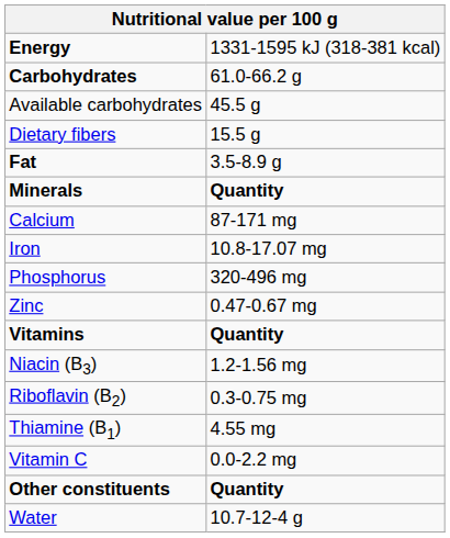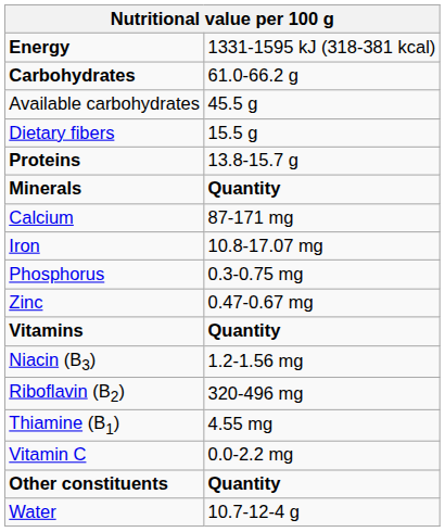 <table class="wikitable">
 <tr>
 <th colspan="2">Nutritional value per 100 g</th>
 </tr>
 <tr>
 <td><strong>Energy</strong></td>
 <td>1331-1595 kJ (318-381 kcal)</td>
 </tr>
 <tr>
 <td><strong>Carbohydrates</strong></td>
 <td>61.0-66.2 g</td>
 </tr>
 <tr>
 <td>Available carbohydrates</td>
 <td>45.5 g</td>
 </tr>
 <tr>
 <td><a href='#'>Dietary fibers</a></td>
 <td>15.5 g</td>
 </tr>
 <tr>
-<td><strong>Fat</strong></td>
-<td>3.5-8.9 g</td>
+<td><strong>Proteins</strong></td>
+<td>13.8-15.7 g</td>
 </tr>
 <tr>
 <td><strong>Minerals</strong></td>
 <td><strong>Quantity</strong></td>
 </tr>
 <tr>
 <td><a href='#'>Calcium</a></td>
 <td>87-171 mg</td>
 </tr>
 <tr>
 <td><a href='#'>Iron</a></td>
 <td>10.8-17.07 mg</td>
 </tr>
 <tr>
 <td><a href='#'>Phosphorus</a></td>
-<td>320-496 mg</td>
+<td>0.3-0.75 mg</td>
 </tr>
 <tr>
 <td><a href='#'>Zinc</a></td>
 <td>0.47-0.67 mg</td>
 </tr>
 <tr>
 <td><strong>Vitamins</strong></td>
 <td><strong>Quantity</strong></td>
 </tr>
 <tr>
 <td><a href='#'>Niacin</a> (B<sub>3</sub>)</td>
 <td>1.2-1.56 mg</td>
 </tr>
 <tr>
 <td><a href='#'>Riboflavin</a> (B<sub>2</sub>)</td>
-<td>0.3-0.75 mg</td>
+<td>320-496 mg</td>
 </tr>
 <tr>
 <td><a href='#'>Thiamine</a> (B<sub>1</sub>)</td>
 <td>4.55 mg</td>
 </tr>
 <tr>
 <td><a href='#'>Vitamin C</a></td>
 <td>0.0-2.2 mg</td>
 </tr>
 <tr>
 <td><strong>Other constituents</strong></td>
 <td><strong>Quantity</strong></td>
 </tr>
 <tr>
 <td><a href='#'>Water</a></td>
 <td>10.7-12-4 g</td>
 </tr>
 </table>
